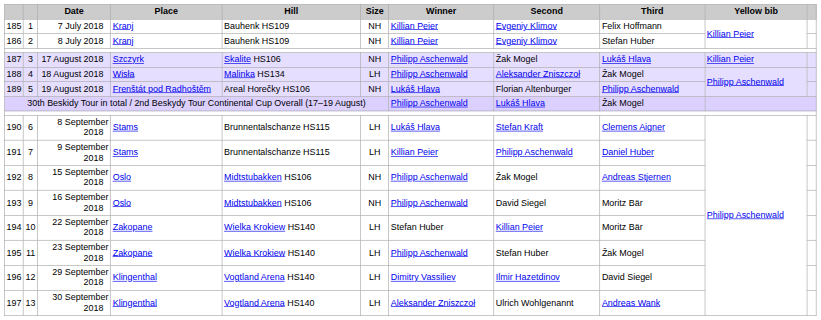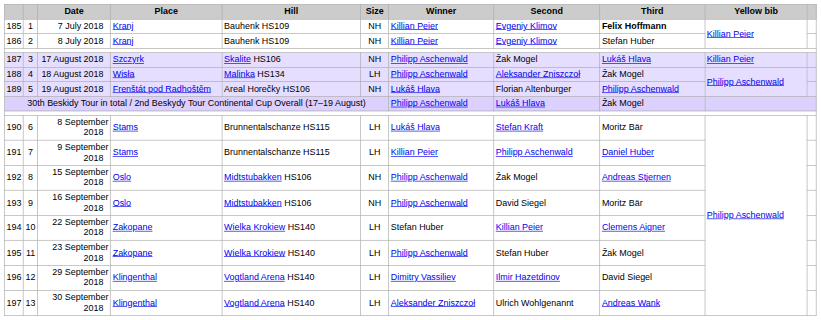 <table class="wikitable plainrowheaders" style="background:#fff; font-size:86%; line-height:16px; border:grey solid 1px; border-collapse:collapse;">
 <tr style="background:#ccc; text-align:center;">
 <th scope="col" style="background:#ccc; width=25 px;"></th>
 <th scope="col" style="background:#ccc; width=30 px;"></th>
 <th scope="col" style="background:#ccc; width:120px;">Date</th>
 <th scope="col" style="background:#ccc; width:200px;">Place</th>
 <th scope="col" style="background:#ccc; width:240px;">Hill</th>
 <th scope="col" style="background:#ccc; width:40px;">Size</th>
 <th scope="col" style="background:#ccc; width:185px;">Winner</th>
 <th scope="col" style="background:#ccc; width:185px;">Second</th>
 <th scope="col" style="background:#ccc; width:185px;">Third</th>
 <th scope="col" style="background:#ccc; width:180px;">Yellow bib</th>
 <th scope="col" style="background:#ccc; width:10px;"></th>
 </tr>
 <tr>
 <td align=center>185</td>
 <td align=center>1</td>
 <td align=right>7 July 2018  </td>
 <td> <a href='#'>Kranj</a></td>
 <td>Bauhenk HS109</td>
 <td align=center>NH</td>
 <td> <a href='#'>Killian Peier</a></td>
 <td> <a href='#'>Evgeniy Klimov</a></td>
-<td> Felix Hoffmann</td>
+<td><strong> Felix Hoffmann</strong></td>
 <td rowspan=2> <a href='#'>Killian Peier</a></td>
 <td></td>
 </tr>
 <tr>
 <td align=center>186</td>
 <td align=center>2</td>
 <td align=right>8 July 2018  </td>
 <td> <a href='#'>Kranj</a></td>
 <td>Bauhenk HS109</td>
 <td align=center>NH</td>
 <td> <a href='#'>Killian Peier</a></td>
 <td> <a href='#'>Evgeniy Klimov</a></td>
 <td> Stefan Huber</td>
 <td></td>
 </tr>
 <tr>
 <td colspan=11></td>
 </tr>
 <tr bgcolor=#e6deff>
 <td align=center>187</td>
 <td align=center>3</td>
 <td align=right>17 August 2018  </td>
 <td> <a href='#'>Szczyrk</a></td>
 <td><a href='#'>Skalite</a> HS106</td>
 <td align=center>NH</td>
 <td> <a href='#'>Philipp Aschenwald</a></td>
 <td> Žak Mogel</td>
 <td> <a href='#'>Lukáš Hlava</a></td>
 <td> <a href='#'>Killian Peier</a></td>
 <td></td>
 </tr>
 <tr bgcolor=#e6deff>
 <td align=center>188</td>
 <td align=center>4</td>
 <td align=right>18 August 2018  </td>
 <td> <a href='#'>Wisła</a></td>
 <td><a href='#'>Malinka</a> HS134</td>
 <td align=center>LH</td>
 <td> <a href='#'>Philipp Aschenwald</a></td>
 <td> <a href='#'>Aleksander Zniszczoł</a></td>
 <td> Žak Mogel</td>
 <td rowspan=2> <a href='#'>Philipp Aschenwald</a></td>
 <td></td>
 </tr>
 <tr bgcolor=#e6deff>
 <td align=center>189</td>
 <td align=center>5</td>
 <td align=right>19 August 2018  </td>
 <td> <a href='#'>Frenštát pod Radhoštěm</a></td>
 <td>Areal Horečky HS106</td>
 <td align=center>NH</td>
 <td> <a href='#'>Lukáš Hlava</a></td>
 <td> Florian Altenburger</td>
 <td> <a href='#'>Philipp Aschenwald</a></td>
 <td></td>
 </tr>
 <tr bgcolor=#DCD0FF>
 <td colspan=6 align=center>30th Beskidy Tour in total / 2nd Beskydy Tour Continental Cup Overall (17–19 August)</td>
 <td> <a href='#'>Philipp Aschenwald</a></td>
 <td> <a href='#'>Lukáš Hlava</a></td>
 <td> Žak Mogel</td>
 <td colspan=2></td>
 </tr>
 <tr>
 <td colspan=11></td>
 </tr>
 <tr>
 <td align=center>190</td>
 <td align=center>6</td>
 <td align=right>8 September 2018  </td>
 <td> <a href='#'>Stams</a></td>
 <td>Brunnentalschanze HS115</td>
 <td align=center>LH</td>
 <td> <a href='#'>Lukáš Hlava</a></td>
 <td> <a href='#'>Stefan Kraft</a></td>
-<td> <a href='#'>Clemens Aigner</a></td>
+<td> Moritz Bär</td>
 <td rowspan=8> <a href='#'>Philipp Aschenwald</a></td>
 <td></td>
 </tr>
 <tr>
 <td align=center>191</td>
 <td align=center>7</td>
 <td align=right>9 September 2018  </td>
 <td> <a href='#'>Stams</a></td>
 <td>Brunnentalschanze HS115</td>
 <td align=center>LH</td>
 <td> <a href='#'>Killian Peier</a></td>
 <td> <a href='#'>Philipp Aschenwald</a></td>
 <td> <a href='#'>Daniel Huber</a></td>
 <td></td>
 </tr>
 <tr>
 <td align=center>192</td>
 <td align=center>8</td>
 <td align=right>15 September 2018  </td>
 <td> <a href='#'>Oslo</a></td>
 <td><a href='#'>Midtstubakken</a> HS106</td>
 <td align=center>NH</td>
 <td> <a href='#'>Philipp Aschenwald</a></td>
 <td> Žak Mogel</td>
 <td> <a href='#'>Andreas Stjernen</a></td>
 <td></td>
 </tr>
 <tr>
 <td align=center>193</td>
 <td align=center>9</td>
 <td align=right>16 September 2018  </td>
 <td> <a href='#'>Oslo</a></td>
 <td><a href='#'>Midtstubakken</a> HS106</td>
 <td align=center>NH</td>
 <td> <a href='#'>Philipp Aschenwald</a></td>
 <td> David Siegel</td>
 <td> Moritz Bär</td>
 <td></td>
 </tr>
 <tr>
 <td align=center>194</td>
 <td align=center>10</td>
 <td align=right>22 September 2018  </td>
 <td> <a href='#'>Zakopane</a></td>
 <td><a href='#'>Wielka Krokiew</a> HS140</td>
 <td align=center>LH</td>
 <td> Stefan Huber</td>
 <td> <a href='#'>Killian Peier</a></td>
-<td> Moritz Bär</td>
+<td> <a href='#'>Clemens Aigner</a></td>
 <td></td>
 </tr>
 <tr>
 <td align=center>195</td>
 <td align=center>11</td>
 <td align=right>23 September 2018  </td>
 <td> <a href='#'>Zakopane</a></td>
 <td><a href='#'>Wielka Krokiew</a> HS140</td>
 <td align=center>LH</td>
 <td> <a href='#'>Philipp Aschenwald</a></td>
 <td> Stefan Huber</td>
 <td> Žak Mogel</td>
 <td></td>
 </tr>
 <tr>
 <td align=center>196</td>
 <td align=center>12</td>
 <td align=right>29 September 2018  </td>
 <td> <a href='#'>Klingenthal</a></td>
 <td><a href='#'>Vogtland Arena</a> HS140</td>
 <td align=center>LH</td>
 <td> <a href='#'>Dimitry Vassiliev</a></td>
 <td> <a href='#'>Ilmir Hazetdinov</a></td>
 <td> David Siegel</td>
 <td></td>
 </tr>
 <tr>
 <td align=center>197</td>
 <td align=center>13</td>
 <td align=right>30 September 2018  </td>
 <td> <a href='#'>Klingenthal</a></td>
 <td><a href='#'>Vogtland Arena</a> HS140</td>
 <td align=center>LH</td>
 <td> <a href='#'>Aleksander Zniszczoł</a></td>
 <td> Ulrich Wohlgenannt</td>
 <td> <a href='#'>Andreas Wank</a></td>
 <td></td>
 </tr>
 </table>
